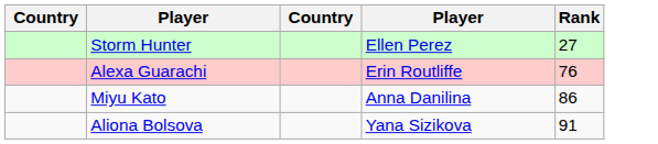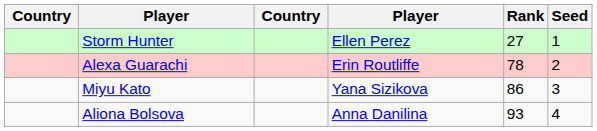 <table class="wikitable">
 <tr>
 <th width="70">Country</th>
 <th width="175">Player</th>
 <th width="70">Country</th>
 <th width="175">Player</th>
 <th>Rank</th>
+<th>Seed</th>
 </tr>
 <tr style="background:#cfc;">
 <td></td>
 <td><a href='#'>Storm Hunter</a></td>
 <td></td>
 <td><a href='#'>Ellen Perez</a></td>
 <td>27</td>
+<td>1</td>
 </tr>
 <tr style="background:#fcc;">
 <td></td>
 <td><a href='#'>Alexa Guarachi</a></td>
 <td></td>
 <td><a href='#'>Erin Routliffe</a></td>
-<td>76</td>
+<td>78</td>
+<td>2</td>
 </tr>
 <tr>
 <td></td>
 <td><a href='#'>Miyu Kato</a></td>
 <td></td>
-<td><a href='#'>Anna Danilina</a></td>
+<td><a href='#'>Yana Sizikova</a></td>
 <td>86</td>
+<td>3</td>
 </tr>
 <tr>
 <td></td>
 <td><a href='#'>Aliona Bolsova</a></td>
 <td></td>
-<td><a href='#'>Yana Sizikova</a></td>
-<td>91</td>
+<td><a href='#'>Anna Danilina</a></td>
+<td>93</td>
+<td>4</td>
 </tr>
 </table>
